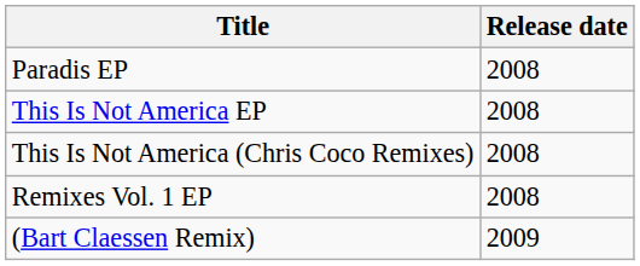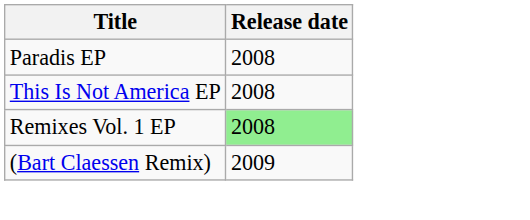 <table class="wikitable" border="1">
 <tr>
 <th>Title</th>
 <th>Release date</th>
 </tr>
 <tr>
 <td>Paradis EP</td>
 <td>2008</td>
 </tr>
 <tr>
 <td><a href='#'>This Is Not America</a> EP</td>
 <td>2008</td>
 </tr>
 <tr>
-<td>This Is Not America (Chris Coco Remixes)</td>
-<td>2008</td>
-</tr>
-<tr>
 <td>Remixes Vol. 1 EP</td>
-<td>2008</td>
+<td style="background: lightgreen;">2008</td>
 </tr>
 <tr>
 <td> (<a href='#'>Bart Claessen</a> Remix)</td>
 <td>2009</td>
 </tr>
 </table>
